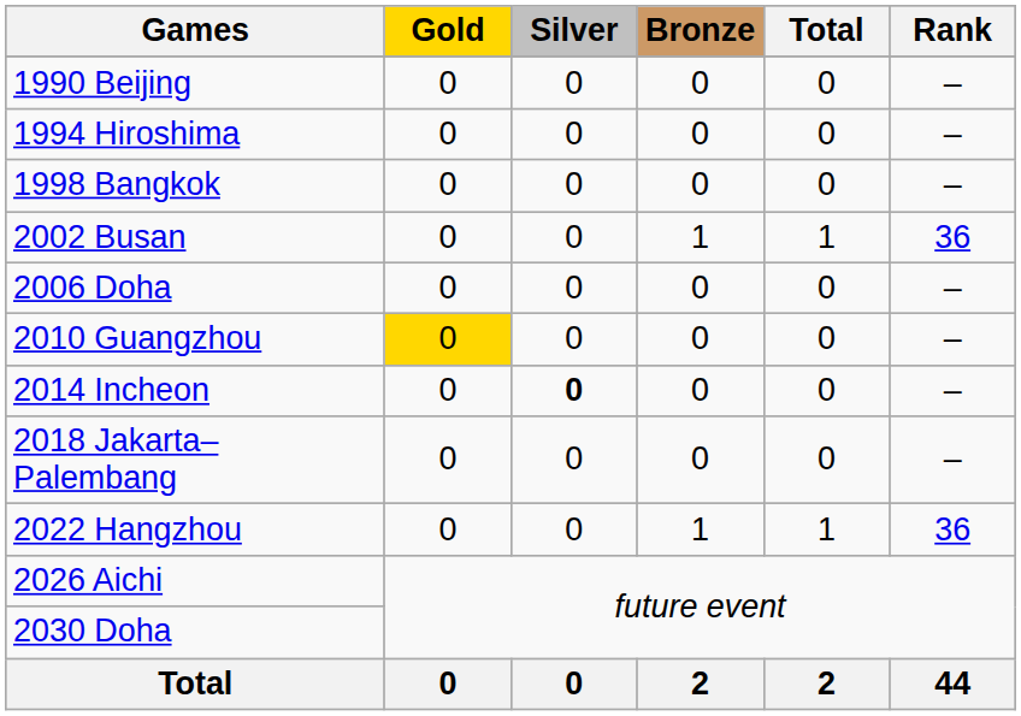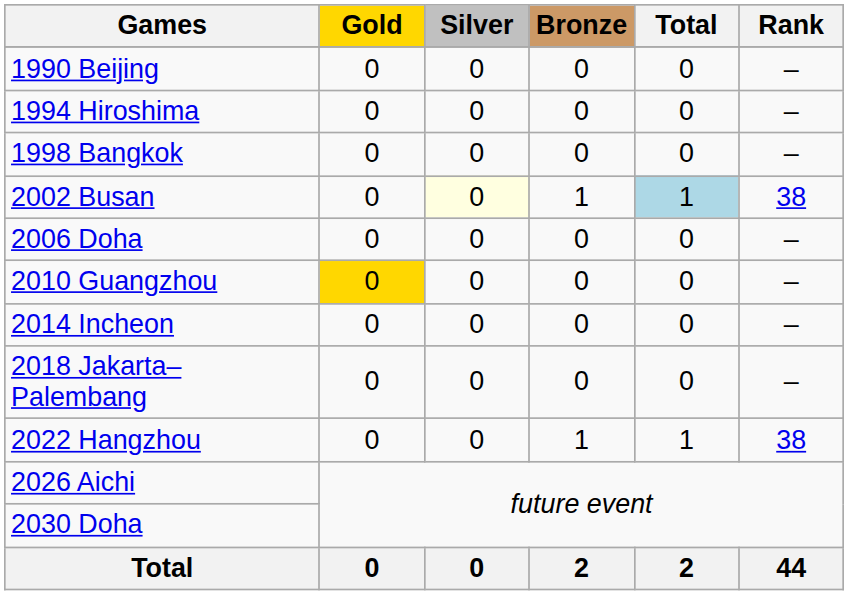 <table class="wikitable sortable" style="text-align:center;">
 <tr>
 <th width=180>Games</th>
 <th scope="col" style="background:gold; width:55px;">Gold</th>
 <th scope="col" style="background:silver; width:55px;">Silver</th>
 <th scope="col" style="background:#cc9966; width:55px;">Bronze</th>
 <th width=55>Total</th>
 <th width=55>Rank</th>
 </tr>
 <tr>
 </tr>
 <tr class="sortbottom">
 <td align=left> <a href='#'>1990 Beijing</a></td>
 <td>0</td>
 <td>0</td>
 <td>0</td>
 <td>0</td>
 <td>–</td>
 </tr>
 <tr>
 <td align=left> <a href='#'>1994 Hiroshima</a></td>
 <td>0</td>
 <td>0</td>
 <td>0</td>
 <td>0</td>
 <td>–</td>
 </tr>
 <tr>
 <td align=left> <a href='#'>1998 Bangkok</a></td>
 <td>0</td>
 <td>0</td>
 <td>0</td>
 <td>0</td>
 <td>–</td>
 </tr>
 <tr>
 <td align=left> <a href='#'>2002 Busan</a></td>
 <td>0</td>
-<td>0</td>
+<td style="background: lightyellow;">0</td>
 <td>1</td>
-<td>1</td>
-<td><a href='#'>36</a></td>
+<td style="background: lightblue;">1</td>
+<td><a href='#'>38</a></td>
 </tr>
 <tr>
 <td align=left> <a href='#'>2006 Doha</a></td>
 <td>0</td>
 <td>0</td>
 <td>0</td>
 <td>0</td>
 <td>–</td>
 </tr>
 <tr>
 <td align=left> <a href='#'>2010 Guangzhou</a></td>
 <td style="background: gold;">0</td>
 <td>0</td>
 <td>0</td>
 <td>0</td>
 <td>–</td>
 </tr>
 <tr>
 <td align=left> <a href='#'>2014 Incheon</a></td>
 <td>0</td>
-<td><strong>0</strong></td>
+<td>0</td>
 <td>0</td>
 <td>0</td>
 <td>–</td>
 </tr>
 <tr>
 <td align=left> <a href='#'>2018 Jakarta–Palembang</a></td>
 <td>0</td>
 <td>0</td>
 <td>0</td>
 <td>0</td>
 <td>–</td>
 </tr>
 <tr>
 <td align=left> <a href='#'>2022 Hangzhou</a></td>
 <td>0</td>
 <td>0</td>
 <td>1</td>
 <td>1</td>
-<td><a href='#'>36</a></td>
+<td><a href='#'>38</a></td>
 </tr>
 <tr>
 <td align=left> <a href='#'>2026 Aichi</a></td>
 <td colspan=5 rowspan="2"><em>future event</em></td>
 </tr>
 <tr>
 <td align=left> <a href='#'>2030 Doha</a></td>
 </tr>
 <tr class="sortbottom">
 <th>Total</th>
 <th>0</th>
 <th>0</th>
 <th>2</th>
 <th>2</th>
 <th>44</th>
 </tr>
 </table>
